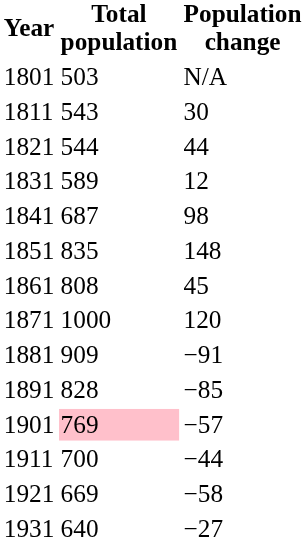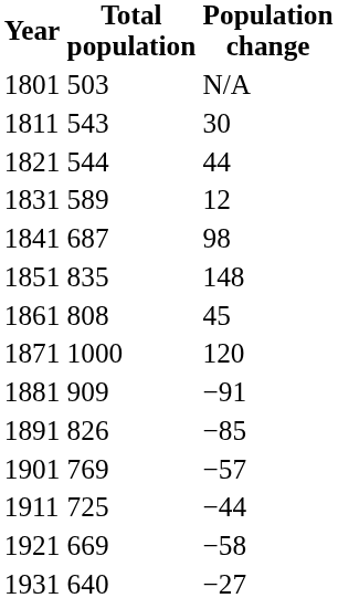 <table>
 <tr>
 <th>Year</th>
 <th>Total<br>population </th>
 <th>Population<br>change</th>
 </tr>
 <tr>
 <td>1801</td>
 <td>503</td>
 <td>N/A</td>
 </tr>
 <tr>
 <td>1811</td>
 <td>543</td>
 <td>30</td>
 </tr>
 <tr>
 <td>1821</td>
 <td>544</td>
 <td>44</td>
 </tr>
 <tr>
 <td>1831</td>
 <td>589</td>
 <td>12</td>
 </tr>
 <tr>
 <td>1841</td>
 <td>687</td>
 <td>98</td>
 </tr>
 <tr>
 <td>1851</td>
 <td>835</td>
 <td>148</td>
 </tr>
 <tr>
 <td>1861</td>
 <td>808</td>
 <td>45</td>
 </tr>
 <tr>
 <td>1871</td>
 <td>1000</td>
 <td>120</td>
 </tr>
 <tr>
 <td>1881</td>
 <td>909</td>
 <td>−91</td>
 </tr>
 <tr>
 <td>1891</td>
-<td>828</td>
+<td>826</td>
 <td>−85</td>
 </tr>
 <tr>
 <td>1901</td>
-<td style="background: pink;">769</td>
+<td>769</td>
 <td>−57</td>
 </tr>
 <tr>
 <td>1911</td>
-<td>700</td>
+<td>725</td>
 <td>−44</td>
 </tr>
 <tr>
 <td>1921</td>
 <td>669</td>
 <td>−58</td>
 </tr>
 <tr>
 <td>1931</td>
 <td>640</td>
 <td>−27</td>
 </tr>
 </table>
